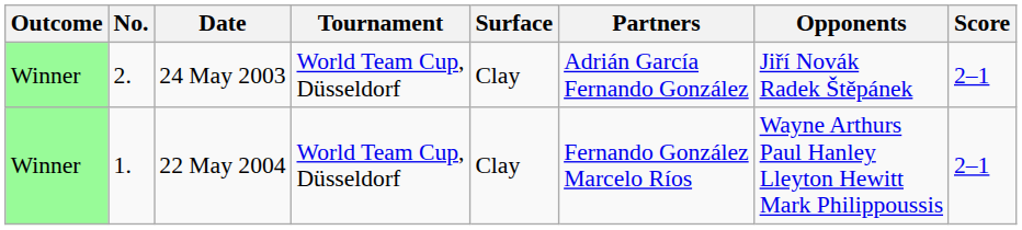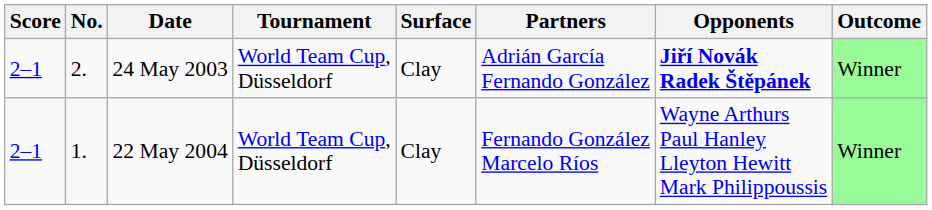 <table class="sortable wikitable">
 <tr>
-<th>Outcome</th>
+<th>Score</th>
 <th>No.</th>
 <th>Date</th>
 <th>Tournament</th>
 <th>Surface</th>
 <th>Partners</th>
 <th>Opponents</th>
-<th>Score</th>
+<th>Outcome</th>
 </tr>
 <tr>
-<td style="background:#98fb98;">Winner</td>
+<td><a href='#'>2–1</a></td>
 <td>2.</td>
 <td>24 May 2003</td>
 <td><a href='#'>World Team Cup</a>,<br>Düsseldorf</td>
 <td>Clay</td>
 <td> <a href='#'>Adrián García</a><br> <a href='#'>Fernando González</a></td>
-<td> <a href='#'>Jiří Novák</a><br> <a href='#'>Radek Štěpánek</a></td>
-<td><a href='#'>2–1</a></td>
+<td><strong> <a href='#'>Jiří Novák</a><br> <a href='#'>Radek Štěpánek</a></strong></td>
+<td style="background:#98fb98;">Winner</td>
 </tr>
 <tr>
-<td style="background:#98fb98;">Winner</td>
+<td><a href='#'>2–1</a></td>
 <td>1.</td>
 <td>22 May 2004</td>
 <td><a href='#'>World Team Cup</a>,<br>Düsseldorf</td>
 <td>Clay</td>
 <td> <a href='#'>Fernando González</a><br> <a href='#'>Marcelo Ríos</a></td>
 <td> <a href='#'>Wayne Arthurs</a><br> <a href='#'>Paul Hanley</a><br> <a href='#'>Lleyton Hewitt</a><br> <a href='#'>Mark Philippoussis</a></td>
-<td><a href='#'>2–1</a></td>
+<td style="background:#98fb98;">Winner</td>
 </tr>
 </table>
